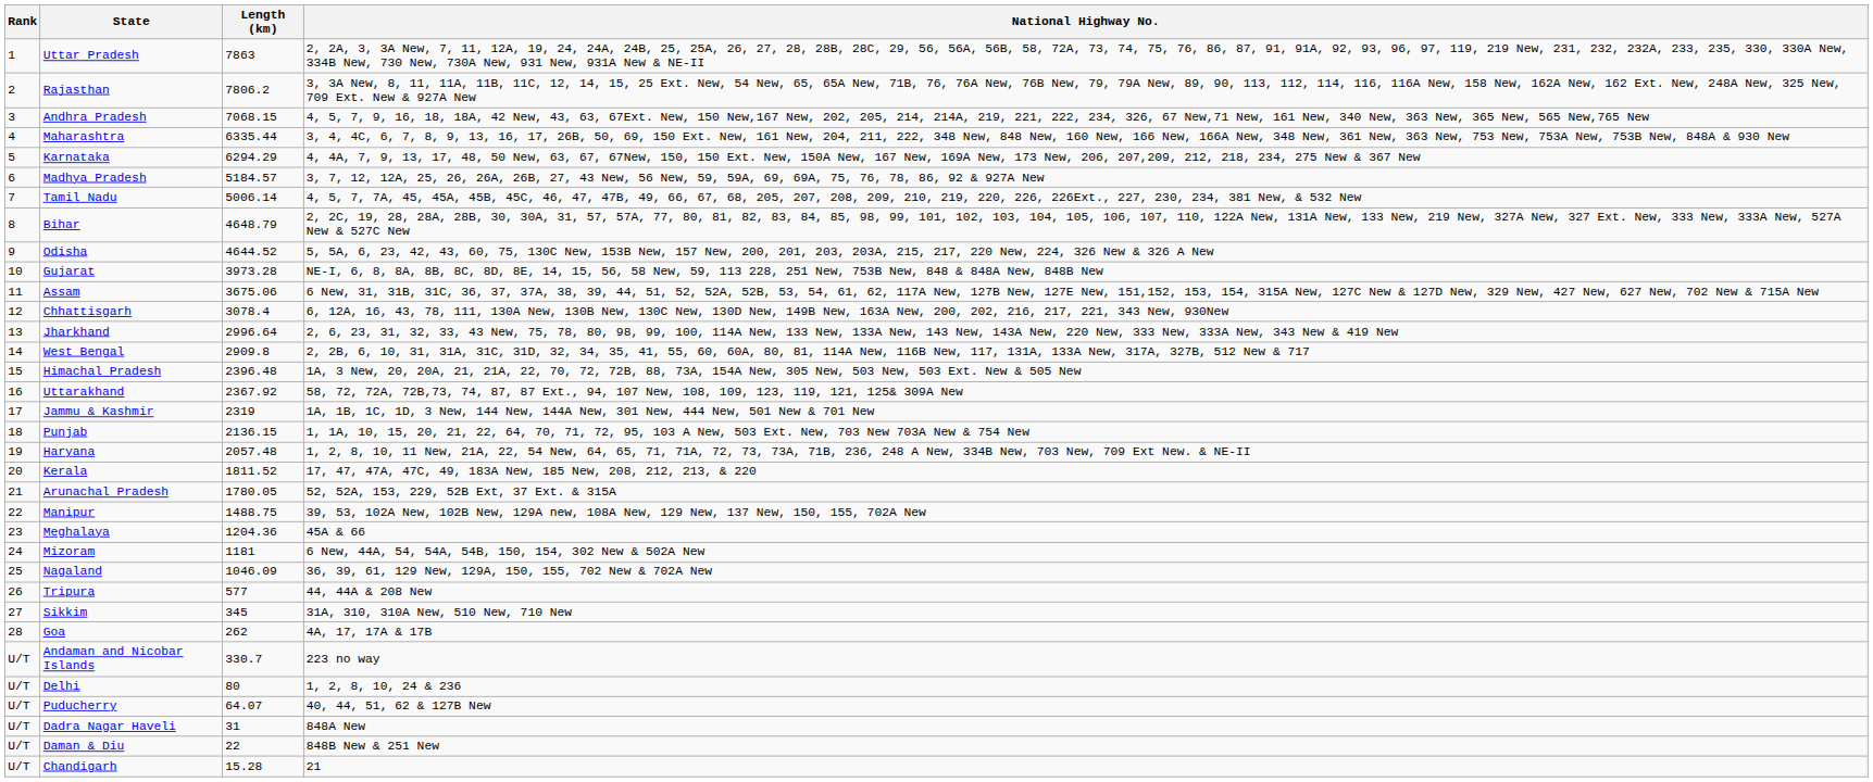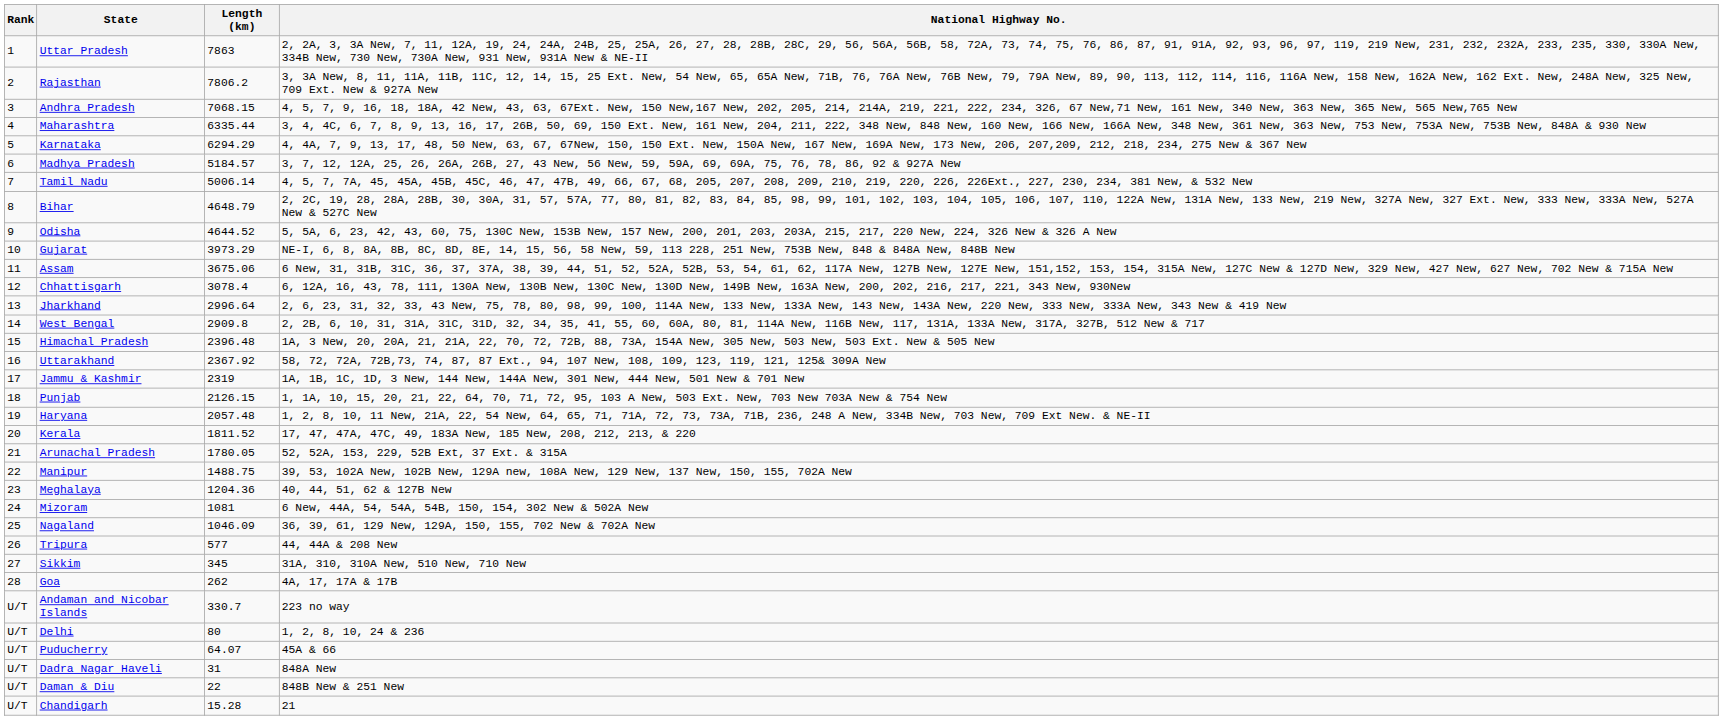 <table class="wikitable sortable">
 <tr>
 <th>Rank</th>
 <th>State</th>
 <th>Length (km)</th>
 <th>National Highway No.</th>
 </tr>
 <tr>
 <td>1</td>
 <td><a href='#'>Uttar Pradesh</a></td>
 <td>7863</td>
 <td>2, 2A, 3, 3A New, 7, 11, 12A, 19, 24, 24A, 24B, 25, 25A, 26, 27, 28, 28B, 28C, 29, 56, 56A, 56B, 58, 72A, 73, 74, 75, 76, 86, 87, 91, 91A, 92, 93, 96, 97, 119, 219 New, 231, 232, 232A,  233, 235, 330, 330A New, 334B New, 730 New, 730A New, 931 New, 931A New & NE-II</td>
 </tr>
 <tr>
 <td>2</td>
 <td><a href='#'>Rajasthan</a></td>
 <td>7806.2</td>
 <td>3, 3A New, 8, 11, 11A, 11B, 11C, 12, 14, 15, 25 Ext. New, 54 New, 65, 65A New, 71B, 76, 76A New, 76B New,  79, 79A New, 89, 90, 113, 112, 114, 116, 116A New, 158 New, 162A New, 162 Ext. New, 248A New, 325 New, 709 Ext. New & 927A New</td>
 </tr>
 <tr>
 <td>3</td>
 <td><a href='#'>Andhra Pradesh</a></td>
 <td>7068.15</td>
 <td>4, 5, 7, 9, 16, 18, 18A, 42 New, 43, 63, 67Ext. New, 150 New,167 New, 202, 205, 214, 214A, 219, 221, 222, 234, 326, 67 New,71 New, 161 New, 340 New, 363 New, 365 New, 565 New,765 New</td>
 </tr>
 <tr>
 <td>4</td>
 <td><a href='#'>Maharashtra</a></td>
 <td>6335.44</td>
 <td>3, 4, 4C, 6, 7, 8, 9, 13, 16, 17, 26B, 50, 69, 150 Ext. New, 161 New, 204, 211, 222, 348 New, 848 New, 160 New, 166 New, 166A New, 348 New, 361 New, 363 New, 753 New, 753A New, 753B New, 848A & 930 New</td>
 </tr>
 <tr>
 <td>5</td>
 <td><a href='#'>Karnataka</a></td>
 <td>6294.29</td>
 <td>4, 4A, 7, 9, 13, 17, 48, 50 New, 63, 67, 67New, 150, 150 Ext. New, 150A New, 167 New, 169A New, 173 New, 206, 207,209, 212, 218, 234, 275 New & 367 New</td>
 </tr>
 <tr>
 <td>6</td>
 <td><a href='#'>Madhya Pradesh</a></td>
 <td>5184.57</td>
 <td>3, 7, 12, 12A, 25, 26, 26A, 26B, 27, 43 New, 56 New, 59, 59A, 69, 69A, 75, 76, 78, 86, 92 & 927A New</td>
 </tr>
 <tr>
 <td>7</td>
 <td><a href='#'>Tamil Nadu</a></td>
 <td>5006.14</td>
 <td>4, 5, 7, 7A, 45, 45A, 45B, 45C, 46, 47, 47B, 49, 66, 67, 68, 205, 207, 208, 209, 210, 219, 220, 226, 226Ext., 227, 230, 234, 381 New, & 532 New</td>
 </tr>
 <tr>
 <td>8</td>
 <td><a href='#'>Bihar</a></td>
 <td>4648.79</td>
 <td>2, 2C, 19, 28, 28A, 28B, 30, 30A, 31, 57, 57A, 77, 80, 81, 82, 83, 84, 85, 98, 99, 101, 102, 103, 104, 105, 106, 107,  110, 122A New, 131A New, 133 New, 219 New, 327A New, 327 Ext. New, 333 New, 333A New, 527A New & 527C New</td>
 </tr>
 <tr>
 <td>9</td>
 <td><a href='#'>Odisha</a></td>
 <td>4644.52</td>
 <td>5, 5A, 6, 23, 42, 43, 60, 75,  130C New, 153B New, 157 New, 200, 201, 203, 203A, 215, 217, 220 New, 224, 326 New & 326 A New</td>
 </tr>
 <tr>
 <td>10</td>
 <td><a href='#'>Gujarat</a></td>
-<td>3973.28</td>
+<td>3973.29</td>
 <td>NE-I, 6, 8, 8A, 8B, 8C, 8D, 8E, 14, 15, 56, 58 New, 59, 113 228, 251 New, 753B New, 848 & 848A New, 848B New</td>
 </tr>
 <tr>
 <td>11</td>
 <td><a href='#'>Assam</a></td>
 <td>3675.06</td>
 <td>6 New, 31, 31B, 31C, 36, 37, 37A, 38, 39, 44, 51, 52, 52A, 52B, 53, 54, 61, 62, 117A New, 127B New, 127E New, 151,152, 153, 154, 315A New, 127C New & 127D New, 329 New, 427 New, 627 New, 702 New & 715A New</td>
 </tr>
 <tr>
 <td>12</td>
 <td><a href='#'>Chhattisgarh</a></td>
 <td>3078.4</td>
 <td>6, 12A, 16, 43, 78, 111, 130A New, 130B New, 130C New, 130D New, 149B New, 163A New, 200, 202, 216, 217, 221, 343 New, 930New</td>
 </tr>
 <tr>
 <td>13</td>
 <td><a href='#'>Jharkhand</a></td>
 <td>2996.64</td>
 <td>2, 6, 23, 31, 32, 33, 43 New, 75, 78, 80, 98, 99, 100, 114A New, 133 New, 133A New, 143 New, 143A New, 220 New, 333 New, 333A New, 343 New & 419 New</td>
 </tr>
 <tr>
 <td>14</td>
 <td><a href='#'>West Bengal</a></td>
 <td>2909.8</td>
 <td>2, 2B, 6, 10, 31, 31A, 31C, 31D, 32, 34, 35, 41, 55, 60, 60A, 80, 81, 114A New, 116B New, 117, 131A, 133A New, 317A, 327B, 512 New & 717</td>
 </tr>
 <tr>
 <td>15</td>
 <td><a href='#'>Himachal Pradesh</a></td>
 <td>2396.48</td>
 <td>1A, 3 New, 20, 20A, 21, 21A, 22, 70, 72, 72B, 88, 73A, 154A New, 305 New, 503 New, 503 Ext. New & 505 New</td>
 </tr>
 <tr>
 <td>16</td>
 <td><a href='#'>Uttarakhand</a></td>
 <td>2367.92</td>
 <td>58, 72, 72A, 72B,73, 74, 87, 87 Ext., 94, 107 New, 108, 109, 123, 119, 121, 125& 309A New</td>
 </tr>
 <tr>
 <td>17</td>
 <td><a href='#'>Jammu & Kashmir</a></td>
 <td>2319</td>
 <td>1A, 1B, 1C, 1D, 3 New, 144 New, 144A New,  301 New, 444 New, 501 New & 701 New</td>
 </tr>
 <tr>
 <td>18</td>
 <td><a href='#'>Punjab</a></td>
-<td>2136.15</td>
+<td>2126.15</td>
 <td>1, 1A, 10, 15, 20, 21, 22, 64, 70, 71, 72, 95, 103 A New, 503 Ext. New, 703 New  703A New & 754 New</td>
 </tr>
 <tr>
 <td>19</td>
 <td><a href='#'>Haryana</a></td>
 <td>2057.48</td>
 <td>1, 2, 8, 10, 11 New,  21A, 22, 54 New, 64, 65, 71, 71A, 72, 73, 73A, 71B, 236, 248 A New, 334B New, 703 New, 709 Ext New. &  NE-II</td>
 </tr>
 <tr>
 <td>20</td>
 <td><a href='#'>Kerala</a></td>
 <td>1811.52</td>
 <td>17, 47, 47A, 47C, 49, 183A New, 185 New, 208, 212, 213, & 220</td>
 </tr>
 <tr>
 <td>21</td>
 <td><a href='#'>Arunachal Pradesh</a></td>
 <td>1780.05</td>
 <td>52, 52A, 153, 229, 52B Ext, 37 Ext. & 315A</td>
 </tr>
 <tr>
 <td>22</td>
 <td><a href='#'>Manipur</a></td>
 <td>1488.75</td>
 <td>39, 53, 102A New, 102B New, 129A new, 108A New, 129 New, 137 New, 150, 155, 702A New</td>
 </tr>
 <tr>
 <td>23</td>
 <td><a href='#'>Meghalaya</a></td>
 <td>1204.36</td>
-<td>45A & 66</td>
+<td>40, 44, 51, 62  & 127B New</td>
 </tr>
 <tr>
 <td>24</td>
 <td><a href='#'>Mizoram</a></td>
-<td>1181</td>
+<td>1081</td>
 <td>6 New, 44A, 54, 54A, 54B, 150, 154, 302 New & 502A New</td>
 </tr>
 <tr>
 <td>25</td>
 <td><a href='#'>Nagaland</a></td>
 <td>1046.09</td>
 <td>36, 39, 61, 129 New, 129A, 150, 155, 702 New & 702A New</td>
 </tr>
 <tr>
 <td>26</td>
 <td><a href='#'>Tripura</a></td>
 <td>577</td>
 <td>44, 44A & 208 New</td>
 </tr>
 <tr>
 <td>27</td>
 <td><a href='#'>Sikkim</a></td>
 <td>345</td>
 <td>31A, 310, 310A New, 510 New, 710 New</td>
 </tr>
 <tr>
 <td>28</td>
 <td><a href='#'>Goa</a></td>
 <td>262</td>
 <td>4A, 17, 17A & 17B</td>
 </tr>
 <tr>
 <td>U/T</td>
 <td><a href='#'>Andaman and Nicobar Islands</a></td>
 <td>330.7</td>
 <td>223 no way</td>
 </tr>
 <tr>
 <td>U/T</td>
 <td><a href='#'>Delhi</a></td>
 <td>80</td>
 <td>1, 2, 8, 10, 24 & 236</td>
 </tr>
 <tr>
 <td>U/T</td>
 <td><a href='#'>Puducherry</a></td>
 <td>64.07</td>
-<td>40, 44, 51, 62  & 127B New</td>
+<td>45A & 66</td>
 </tr>
 <tr>
 <td>U/T</td>
 <td><a href='#'>Dadra Nagar Haveli</a></td>
 <td>31</td>
 <td>848A New</td>
 </tr>
 <tr>
 <td>U/T</td>
 <td><a href='#'>Daman & Diu</a></td>
 <td>22</td>
 <td>848B New & 251 New</td>
 </tr>
 <tr>
 <td>U/T</td>
 <td><a href='#'>Chandigarh</a></td>
 <td>15.28</td>
 <td>21</td>
 </tr>
 </table>
